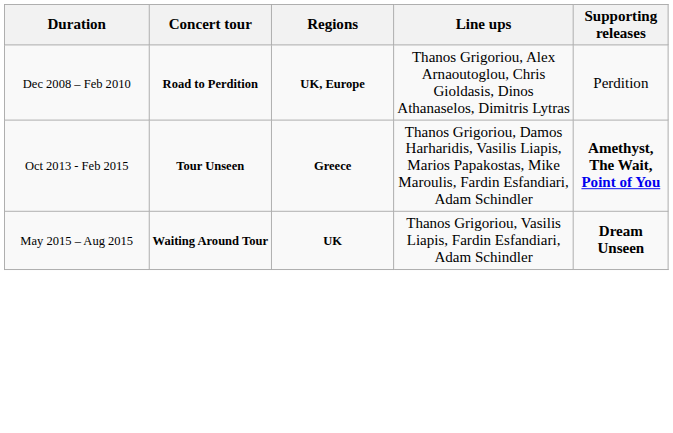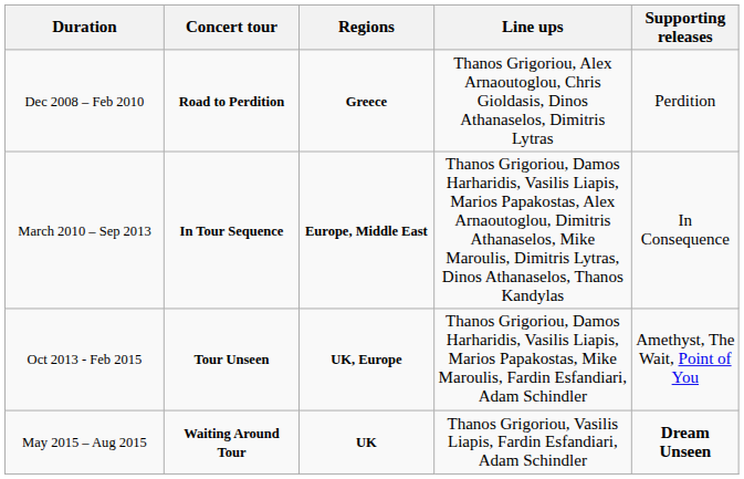 <table class="wikitable" style="width:80%">
 <tr>
 <th style="width:180px;">Duration</th>
 <th style="width:150px;">Concert tour</th>
 <th style="width:150px;">Regions</th>
 <th style="width:220px;">Line ups</th>
 <th style="width:100px;">Supporting releases</th>
 </tr>
 <tr>
 <td style="text-align:center;"><small>Dec 2008 – Feb 2010</small></td>
 <td style="text-align:center;"><small><strong>Road to Perdition</strong></small></td>
-<td style="text-align:center;"><small><strong>UK, Europe</strong></small></td>
+<td style="text-align:center;"><small><strong>Greece</strong></small></td>
 <td style="text-align:center;">Thanos Grigoriou, Alex Arnaoutoglou, Chris Gioldasis, Dinos Athanaselos, Dimitris Lytras</td>
 <td style="text-align:center;">Perdition</td>
 </tr>
 <tr>
+<td style="text-align:center;"><small>March 2010 – Sep 2013</small></td>
+<td style="text-align:center;"><small><strong>In Tour Sequence</strong></small></td>
+<td style="text-align:center;"><small><strong>Europe, Middle East</strong></small></td>
+<td style="text-align:center;">Thanos Grigoriou, Damos Harharidis, Vasilis Liapis, Marios Papakostas, Alex Arnaoutoglou, Dimitris Athanaselos, Mike Maroulis, Dimitris Lytras, Dinos Athanaselos, Thanos Kandylas</td>
+<td style="text-align:center;">In Consequence</td>
+</tr>
+<tr>
 <td style="text-align:center;"><small>Oct 2013 - Feb 2015</small></td>
 <td style="text-align:center;"><small><strong>Tour Unseen</strong></small></td>
-<td style="text-align:center;"><small><strong>Greece</strong></small></td>
+<td style="text-align:center;"><small><strong>UK, Europe</strong></small></td>
 <td style="text-align:center;">Thanos Grigoriou, Damos Harharidis, Vasilis Liapis, Marios Papakostas, Mike Maroulis, Fardin Esfandiari, Adam Schindler</td>
-<td style="text-align:center;"><strong>Amethyst, The Wait, <a href='#'>Point of You</a></strong></td>
+<td style="text-align:center;">Amethyst, The Wait, <a href='#'>Point of You</a></td>
 </tr>
 <tr>
 <td style="text-align:center;"><small>May 2015 – Aug 2015</small></td>
 <td style="text-align:center;"><small><strong>Waiting Around Tour</strong></small></td>
 <td style="text-align:center;" rowspan="8"><small><strong>UK</strong></small></td>
 <td style="text-align:center;">Thanos Grigoriou, Vasilis Liapis, Fardin Esfandiari, Adam Schindler</td>
 <td style="text-align:center;"><strong>Dream Unseen</strong></td>
 </tr>
 </table>
